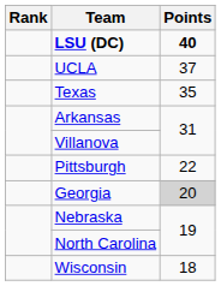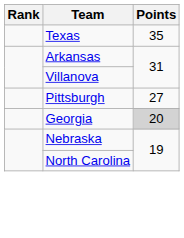 <table class="wikitable sortable" style="text-align:center">
 <tr>
 <th>Rank</th>
 <th>Team</th>
 <th>Points</th>
-</tr>
-<tr>
-<td></td>
-<td align="left"><strong><a href='#'>LSU</a></strong> <strong>(DC)</strong></td>
-<td><strong>40</strong></td>
-</tr>
-<tr>
-<td></td>
-<td align="left"><a href='#'>UCLA</a></td>
-<td>37</td>
 </tr>
 <tr>
 <td></td>
 <td align="left"><a href='#'>Texas</a></td>
 <td>35</td>
 </tr>
 <tr>
 <td rowspan=2></td>
 <td align="left"><a href='#'>Arkansas</a></td>
 <td rowspan=2>31</td>
 </tr>
 <tr>
 <td align="left"><a href='#'>Villanova</a></td>
 </tr>
 <tr>
 <td></td>
 <td align="left"><a href='#'>Pittsburgh</a></td>
-<td>22</td>
+<td>27</td>
 </tr>
 <tr>
 <td></td>
 <td align="left"><a href='#'>Georgia</a></td>
 <td style="background: lightgrey;">20</td>
 </tr>
 <tr>
 <td rowspan=2></td>
 <td align="left"><a href='#'>Nebraska</a></td>
 <td rowspan=2>19</td>
 </tr>
 <tr>
 <td align="left"><a href='#'>North Carolina</a></td>
 </tr>
-<tr>
-<td></td>
-<td align="left"><a href='#'>Wisconsin</a></td>
-<td>18</td>
-</tr>
 </table>
